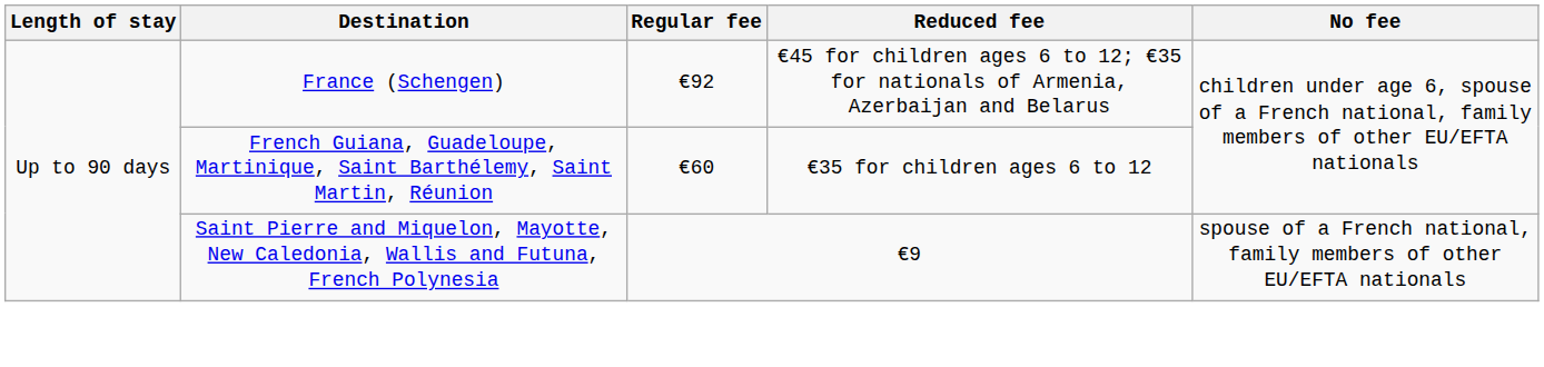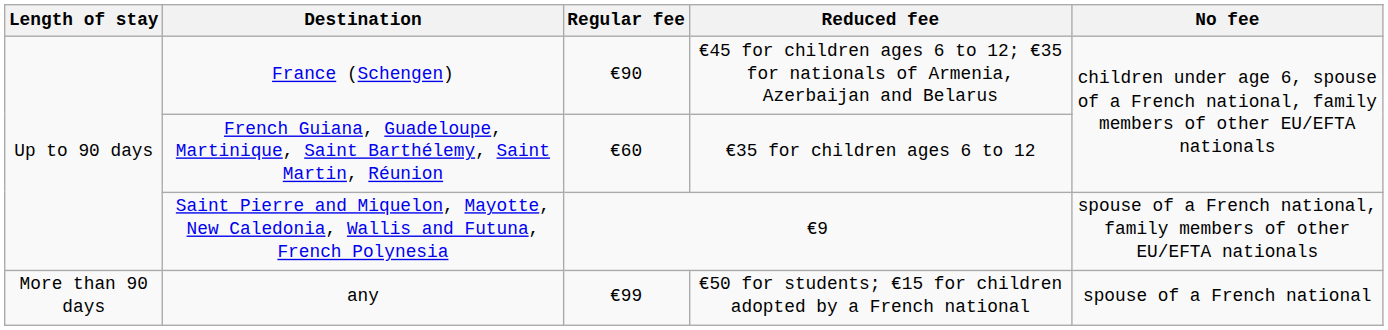 <table class="wikitable" style="line-height:1.3; text-align:center">
 <tr>
 <th>Length of stay</th>
 <th>Destination</th>
 <th>Regular fee</th>
 <th>Reduced fee</th>
 <th>No fee</th>
 </tr>
 <tr>
 <td rowspan=3>Up to 90 days</td>
 <td><a href='#'>France</a> (<a href='#'>Schengen</a>)</td>
-<td>€92</td>
+<td>€90</td>
 <td style=max-width:21em>€45 for children ages 6 to 12; €35 for nationals of Armenia, Azerbaijan and Belarus</td>
 <td rowspan=2 style=max-width:17em>children under age 6, spouse of a French national, family members of other EU/EFTA nationals</td>
 </tr>
 <tr>
 <td style=max-width:22em><a href='#'>French Guiana</a>, <a href='#'>Guadeloupe</a>, <a href='#'>Martinique</a>, <a href='#'>Saint Barthélemy</a>, <a href='#'>Saint Martin</a>, <a href='#'>Réunion</a></td>
 <td>€60</td>
 <td>€35 for children ages 6 to 12</td>
 </tr>
 <tr>
 <td style=max-width:22em><a href='#'>Saint Pierre and Miquelon</a>, <a href='#'>Mayotte</a>, <a href='#'>New Caledonia</a>, <a href='#'>Wallis and Futuna</a>, <a href='#'>French Polynesia</a></td>
 <td colspan=2>€9</td>
 <td style=max-width:17em>spouse of a French national, family members of other EU/EFTA nationals</td>
 </tr>
+<tr>
+<td style=max-width:7em>More than 90 days</td>
+<td>any</td>
+<td>€99</td>
+<td style=max-width:21em>€50 for students; €15 for children adopted by a French national</td>
+<td>spouse of a French national</td>
+</tr>
 </table>
